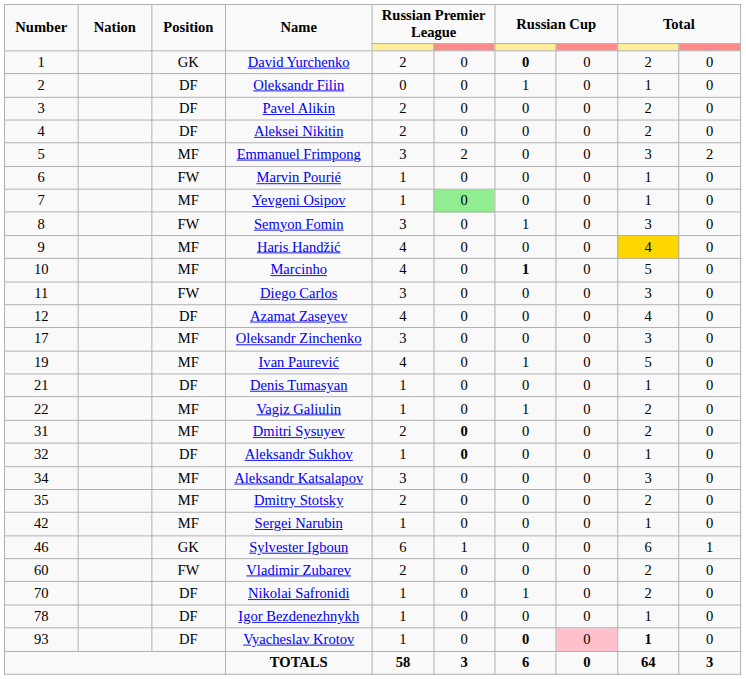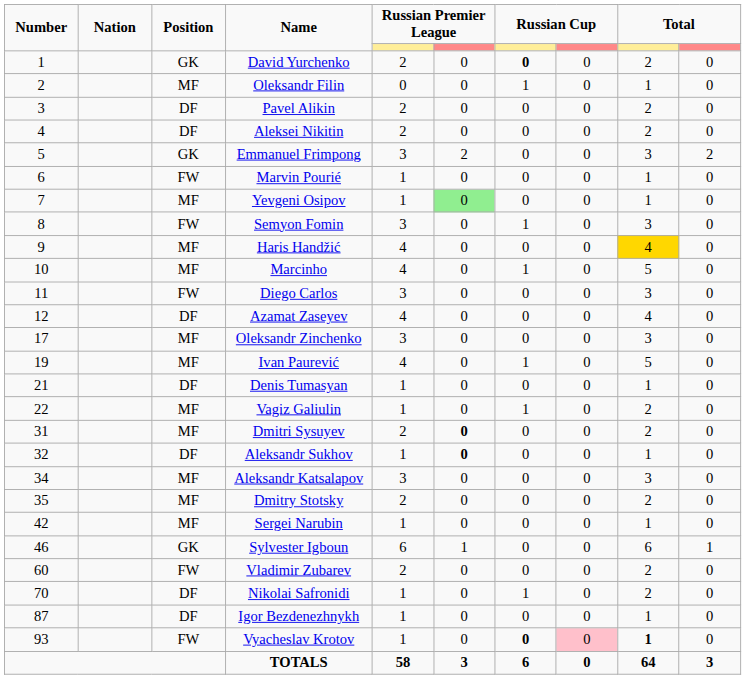 <table class="wikitable" style="font-size: 100%; text-align: center;">
 <tr>
 <td rowspan="2" width="10%" align="center"><strong>Number</strong></td>
 <td rowspan="2" width="10%" align="center"><strong>Nation</strong></td>
 <td rowspan="2" width="10%" align="center"><strong>Position</strong></td>
 <td rowspan="2" width="20%" align="center"><strong>Name</strong></td>
 <td colspan="2" align="center"><strong>Russian Premier League</strong></td>
 <td colspan="2" align="center"><strong>Russian Cup</strong></td>
 <td colspan="2" align="center"><strong>Total</strong></td>
 </tr>
 <tr>
 <th width=60 style="background: #FFEE99"></th>
 <th width=60 style="background: #FF8888"></th>
 <th width=60 style="background: #FFEE99"></th>
 <th width=60 style="background: #FF8888"></th>
 <th width=60 style="background: #FFEE99"></th>
 <th width=60 style="background: #FF8888"></th>
 </tr>
 <tr>
 <td>1</td>
 <td></td>
 <td>GK</td>
 <td><a href='#'>David Yurchenko</a></td>
 <td>2</td>
 <td>0</td>
 <td><strong>0</strong></td>
 <td>0</td>
 <td>2</td>
 <td>0</td>
 </tr>
 <tr>
 <td>2</td>
 <td></td>
-<td>DF</td>
+<td>MF</td>
 <td><a href='#'>Oleksandr Filin</a></td>
 <td>0</td>
 <td>0</td>
 <td>1</td>
 <td>0</td>
 <td>1</td>
 <td>0</td>
 </tr>
 <tr>
 <td>3</td>
 <td></td>
 <td>DF</td>
 <td><a href='#'>Pavel Alikin</a></td>
 <td>2</td>
 <td>0</td>
 <td>0</td>
 <td>0</td>
 <td>2</td>
 <td>0</td>
 </tr>
 <tr>
 <td>4</td>
 <td></td>
 <td>DF</td>
 <td><a href='#'>Aleksei Nikitin</a></td>
 <td>2</td>
 <td>0</td>
 <td>0</td>
 <td>0</td>
 <td>2</td>
 <td>0</td>
 </tr>
 <tr>
 <td>5</td>
 <td></td>
-<td>MF</td>
+<td>GK</td>
 <td><a href='#'>Emmanuel Frimpong</a></td>
 <td>3</td>
 <td>2</td>
 <td>0</td>
 <td>0</td>
 <td>3</td>
 <td>2</td>
 </tr>
 <tr>
 <td>6</td>
 <td></td>
 <td>FW</td>
 <td><a href='#'>Marvin Pourié</a></td>
 <td>1</td>
 <td>0</td>
 <td>0</td>
 <td>0</td>
 <td>1</td>
 <td>0</td>
 </tr>
 <tr>
 <td>7</td>
 <td></td>
 <td>MF</td>
 <td><a href='#'>Yevgeni Osipov</a></td>
 <td>1</td>
 <td style="background: lightgreen;">0</td>
 <td>0</td>
 <td>0</td>
 <td>1</td>
 <td>0</td>
 </tr>
 <tr>
 <td>8</td>
 <td></td>
 <td>FW</td>
 <td><a href='#'>Semyon Fomin</a></td>
 <td>3</td>
 <td>0</td>
 <td>1</td>
 <td>0</td>
 <td>3</td>
 <td>0</td>
 </tr>
 <tr>
 <td>9</td>
 <td></td>
 <td>MF</td>
 <td><a href='#'>Haris Handžić</a></td>
 <td>4</td>
 <td>0</td>
 <td>0</td>
 <td>0</td>
 <td style="background: gold;">4</td>
 <td>0</td>
 </tr>
 <tr>
 <td>10</td>
 <td></td>
 <td>MF</td>
 <td><a href='#'>Marcinho</a></td>
 <td>4</td>
 <td>0</td>
-<td><strong>1</strong></td>
+<td>1</td>
 <td>0</td>
 <td>5</td>
 <td>0</td>
 </tr>
 <tr>
 <td>11</td>
 <td></td>
 <td>FW</td>
 <td><a href='#'>Diego Carlos</a></td>
 <td>3</td>
 <td>0</td>
 <td>0</td>
 <td>0</td>
 <td>3</td>
 <td>0</td>
 </tr>
 <tr>
 <td>12</td>
 <td></td>
 <td>DF</td>
 <td><a href='#'>Azamat Zaseyev</a></td>
 <td>4</td>
 <td>0</td>
 <td>0</td>
 <td>0</td>
 <td>4</td>
 <td>0</td>
 </tr>
 <tr>
 <td>17</td>
 <td></td>
 <td>MF</td>
 <td><a href='#'>Oleksandr Zinchenko</a></td>
 <td>3</td>
 <td>0</td>
 <td>0</td>
 <td>0</td>
 <td>3</td>
 <td>0</td>
 </tr>
 <tr>
 <td>19</td>
 <td></td>
 <td>MF</td>
 <td><a href='#'>Ivan Paurević</a></td>
 <td>4</td>
 <td>0</td>
 <td>1</td>
 <td>0</td>
 <td>5</td>
 <td>0</td>
 </tr>
 <tr>
 <td>21</td>
 <td></td>
 <td>DF</td>
 <td><a href='#'>Denis Tumasyan</a></td>
 <td>1</td>
 <td>0</td>
 <td>0</td>
 <td>0</td>
 <td>1</td>
 <td>0</td>
 </tr>
 <tr>
 <td>22</td>
 <td></td>
 <td>MF</td>
 <td><a href='#'>Vagiz Galiulin</a></td>
 <td>1</td>
 <td>0</td>
 <td>1</td>
 <td>0</td>
 <td>2</td>
 <td>0</td>
 </tr>
 <tr>
 <td>31</td>
 <td></td>
 <td>MF</td>
 <td><a href='#'>Dmitri Sysuyev</a></td>
 <td>2</td>
 <td><strong>0</strong></td>
 <td>0</td>
 <td>0</td>
 <td>2</td>
 <td>0</td>
 </tr>
 <tr>
 <td>32</td>
 <td></td>
 <td>DF</td>
 <td><a href='#'>Aleksandr Sukhov</a></td>
 <td>1</td>
 <td><strong>0</strong></td>
 <td>0</td>
 <td>0</td>
 <td>1</td>
 <td>0</td>
 </tr>
 <tr>
 <td>34</td>
 <td></td>
 <td>MF</td>
 <td><a href='#'>Aleksandr Katsalapov</a></td>
 <td>3</td>
 <td>0</td>
 <td>0</td>
 <td>0</td>
 <td>3</td>
 <td>0</td>
 </tr>
 <tr>
 <td>35</td>
 <td></td>
 <td>MF</td>
 <td><a href='#'>Dmitry Stotsky</a></td>
 <td>2</td>
 <td>0</td>
 <td>0</td>
 <td>0</td>
 <td>2</td>
 <td>0</td>
 </tr>
 <tr>
 <td>42</td>
 <td></td>
 <td>MF</td>
 <td><a href='#'>Sergei Narubin</a></td>
 <td>1</td>
 <td>0</td>
 <td>0</td>
 <td>0</td>
 <td>1</td>
 <td>0</td>
 </tr>
 <tr>
 <td>46</td>
 <td></td>
 <td>GK</td>
 <td><a href='#'>Sylvester Igboun</a></td>
 <td>6</td>
 <td>1</td>
 <td>0</td>
 <td>0</td>
 <td>6</td>
 <td>1</td>
 </tr>
 <tr>
 <td>60</td>
 <td></td>
 <td>FW</td>
 <td><a href='#'>Vladimir Zubarev</a></td>
 <td>2</td>
 <td>0</td>
 <td>0</td>
 <td>0</td>
 <td>2</td>
 <td>0</td>
 </tr>
 <tr>
 <td>70</td>
 <td></td>
 <td>DF</td>
 <td><a href='#'>Nikolai Safronidi</a></td>
 <td>1</td>
 <td>0</td>
 <td>1</td>
 <td>0</td>
 <td>2</td>
 <td>0</td>
 </tr>
 <tr>
-<td>78</td>
+<td>87</td>
 <td></td>
 <td>DF</td>
 <td><a href='#'>Igor Bezdenezhnykh</a></td>
 <td>1</td>
 <td>0</td>
 <td>0</td>
 <td>0</td>
 <td>1</td>
 <td>0</td>
 </tr>
 <tr>
 <td>93</td>
 <td></td>
-<td>DF</td>
+<td>FW</td>
 <td><a href='#'>Vyacheslav Krotov</a></td>
 <td>1</td>
 <td>0</td>
 <td><strong>0</strong></td>
 <td style="background: pink;">0</td>
 <td><strong>1</strong></td>
 <td>0</td>
 </tr>
 <tr>
 <td colspan="3"></td>
 <td><strong>TOTALS</strong></td>
 <td><strong>58</strong></td>
 <td><strong>3</strong></td>
 <td><strong>6</strong></td>
 <td><strong>0</strong></td>
 <td><strong>64</strong></td>
 <td><strong>3</strong></td>
 </tr>
 </table>
